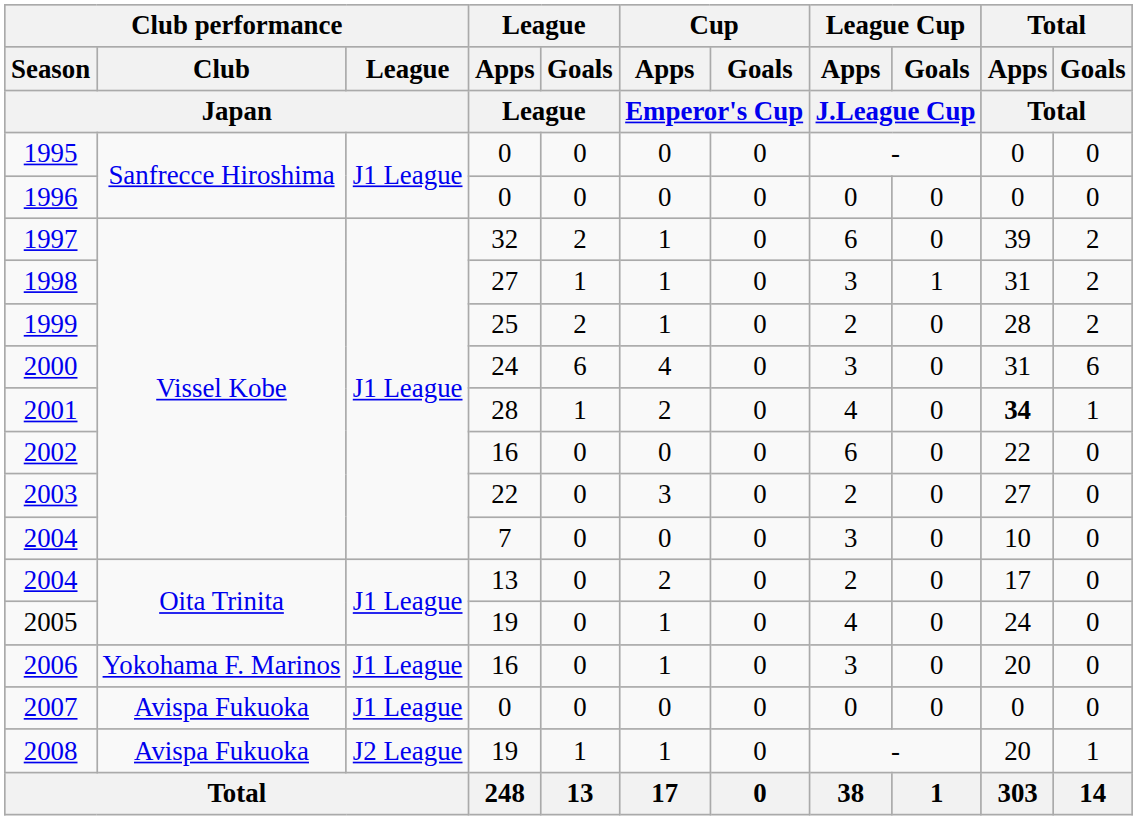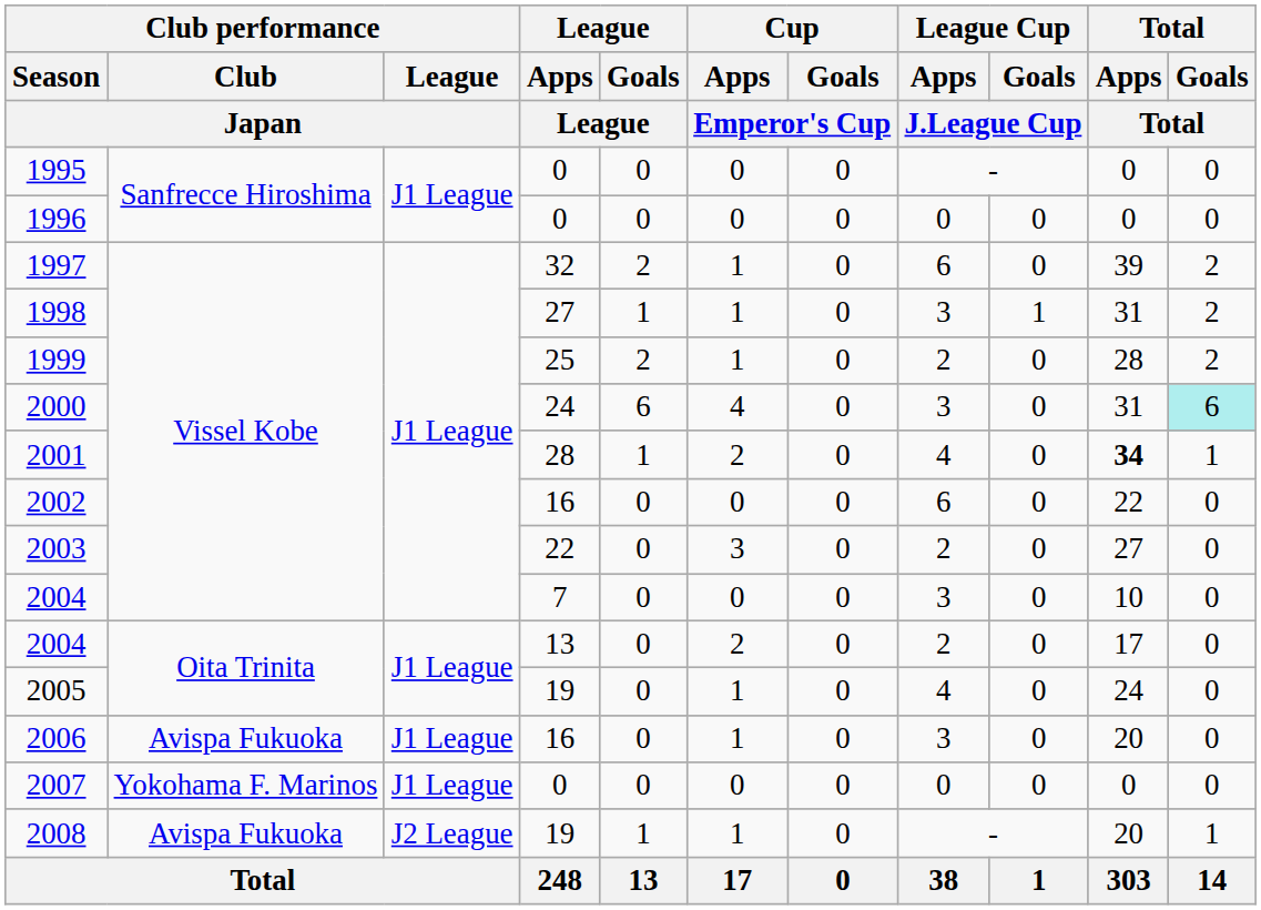 <table class="wikitable" style="text-align:center;">
 <tr>
 <th colspan=3>Club performance</th>
 <th colspan=2>League</th>
 <th colspan=2>Cup</th>
 <th colspan=2>League Cup</th>
 <th colspan=2>Total</th>
 </tr>
 <tr>
 <th>Season</th>
 <th>Club</th>
 <th>League</th>
 <th>Apps</th>
 <th>Goals</th>
 <th>Apps</th>
 <th>Goals</th>
 <th>Apps</th>
 <th>Goals</th>
 <th>Apps</th>
 <th>Goals</th>
 </tr>
 <tr>
 <th colspan=3>Japan</th>
 <th colspan=2>League</th>
 <th colspan=2><a href='#'>Emperor's Cup</a></th>
 <th colspan=2><a href='#'>J.League Cup</a></th>
 <th colspan=2>Total</th>
 </tr>
 <tr>
 <td><a href='#'>1995</a></td>
 <td rowspan="2"><a href='#'>Sanfrecce Hiroshima</a></td>
 <td rowspan="2"><a href='#'>J1 League</a></td>
 <td>0</td>
 <td>0</td>
 <td>0</td>
 <td>0</td>
 <td colspan="2">-</td>
 <td>0</td>
 <td>0</td>
 </tr>
 <tr>
 <td><a href='#'>1996</a></td>
 <td>0</td>
 <td>0</td>
 <td>0</td>
 <td>0</td>
 <td>0</td>
 <td>0</td>
 <td>0</td>
 <td>0</td>
 </tr>
 <tr>
 <td><a href='#'>1997</a></td>
 <td rowspan="8"><a href='#'>Vissel Kobe</a></td>
 <td rowspan="8"><a href='#'>J1 League</a></td>
 <td>32</td>
 <td>2</td>
 <td>1</td>
 <td>0</td>
 <td>6</td>
 <td>0</td>
 <td>39</td>
 <td>2</td>
 </tr>
 <tr>
 <td><a href='#'>1998</a></td>
 <td>27</td>
 <td>1</td>
 <td>1</td>
 <td>0</td>
 <td>3</td>
 <td>1</td>
 <td>31</td>
 <td>2</td>
 </tr>
 <tr>
 <td><a href='#'>1999</a></td>
 <td>25</td>
 <td>2</td>
 <td>1</td>
 <td>0</td>
 <td>2</td>
 <td>0</td>
 <td>28</td>
 <td>2</td>
 </tr>
 <tr>
 <td><a href='#'>2000</a></td>
 <td>24</td>
 <td>6</td>
 <td>4</td>
 <td>0</td>
 <td>3</td>
 <td>0</td>
 <td>31</td>
-<td>6</td>
+<td style="background: paleturquoise;">6</td>
 </tr>
 <tr>
 <td><a href='#'>2001</a></td>
 <td>28</td>
 <td>1</td>
 <td>2</td>
 <td>0</td>
 <td>4</td>
 <td>0</td>
 <td><strong>34</strong></td>
 <td>1</td>
 </tr>
 <tr>
 <td><a href='#'>2002</a></td>
 <td>16</td>
 <td>0</td>
 <td>0</td>
 <td>0</td>
 <td>6</td>
 <td>0</td>
 <td>22</td>
 <td>0</td>
 </tr>
 <tr>
 <td><a href='#'>2003</a></td>
 <td>22</td>
 <td>0</td>
 <td>3</td>
 <td>0</td>
 <td>2</td>
 <td>0</td>
 <td>27</td>
 <td>0</td>
 </tr>
 <tr>
 <td><a href='#'>2004</a></td>
 <td>7</td>
 <td>0</td>
 <td>0</td>
 <td>0</td>
 <td>3</td>
 <td>0</td>
 <td>10</td>
 <td>0</td>
 </tr>
 <tr>
 <td><a href='#'>2004</a></td>
 <td rowspan="2"><a href='#'>Oita Trinita</a></td>
 <td rowspan="2"><a href='#'>J1 League</a></td>
 <td>13</td>
 <td>0</td>
 <td>2</td>
 <td>0</td>
 <td>2</td>
 <td>0</td>
 <td>17</td>
 <td>0</td>
 </tr>
 <tr>
 <td>2005</td>
 <td>19</td>
 <td>0</td>
 <td>1</td>
 <td>0</td>
 <td>4</td>
 <td>0</td>
 <td>24</td>
 <td>0</td>
 </tr>
 <tr>
 <td><a href='#'>2006</a></td>
-<td><a href='#'>Yokohama F. Marinos</a></td>
+<td><a href='#'>Avispa Fukuoka</a></td>
 <td><a href='#'>J1 League</a></td>
 <td>16</td>
 <td>0</td>
 <td>1</td>
 <td>0</td>
 <td>3</td>
 <td>0</td>
 <td>20</td>
 <td>0</td>
 </tr>
 <tr>
 <td><a href='#'>2007</a></td>
-<td><a href='#'>Avispa Fukuoka</a></td>
+<td><a href='#'>Yokohama F. Marinos</a></td>
 <td><a href='#'>J1 League</a></td>
 <td>0</td>
 <td>0</td>
 <td>0</td>
 <td>0</td>
 <td>0</td>
 <td>0</td>
 <td>0</td>
 <td>0</td>
 </tr>
 <tr>
 <td><a href='#'>2008</a></td>
 <td><a href='#'>Avispa Fukuoka</a></td>
 <td><a href='#'>J2 League</a></td>
 <td>19</td>
 <td>1</td>
 <td>1</td>
 <td>0</td>
 <td colspan="2">-</td>
 <td>20</td>
 <td>1</td>
 </tr>
 <tr>
 <th colspan=3>Total</th>
 <th>248</th>
 <th>13</th>
 <th>17</th>
 <th>0</th>
 <th>38</th>
 <th>1</th>
 <th>303</th>
 <th>14</th>
 </tr>
 </table>
